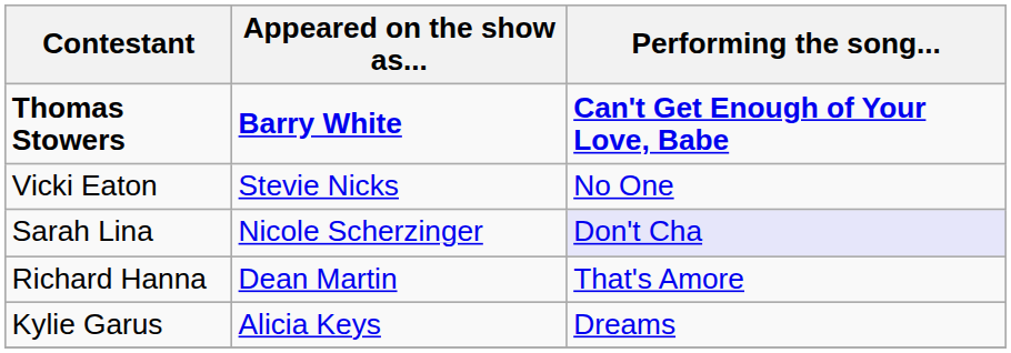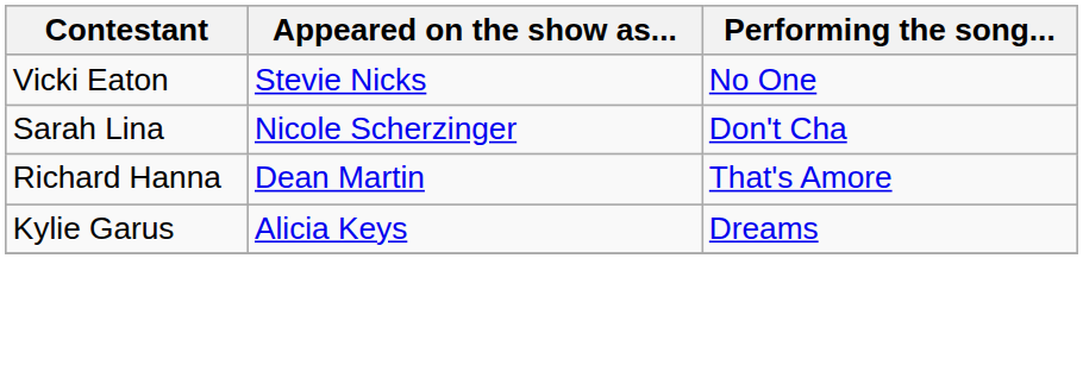 <table class="wikitable" width="550px">
 <tr>
 <th align="left">Contestant</th>
 <th align="left">Appeared on the show as...</th>
 <th align="left">Performing the song...</th>
-</tr>
-<tr>
-<td align="left"><strong>Thomas Stowers</strong></td>
-<td align="left"><strong><a href='#'>Barry White</a></strong></td>
-<td align="left"><strong><a href='#'>Can't Get Enough of Your Love, Babe</a></strong></td>
 </tr>
 <tr>
 <td align="left">Vicki Eaton</td>
 <td align="left"><a href='#'>Stevie Nicks</a></td>
 <td align="left"><a href='#'>No One</a></td>
 </tr>
 <tr>
 <td align="left">Sarah Lina</td>
 <td align="left"><a href='#'>Nicole Scherzinger</a></td>
-<td align="left" style="background: lavender;"><a href='#'>Don't Cha</a></td>
+<td align="left"><a href='#'>Don't Cha</a></td>
 </tr>
 <tr>
 <td align="left">Richard Hanna</td>
 <td align="left"><a href='#'>Dean Martin</a></td>
 <td align="left"><a href='#'>That's Amore</a></td>
 </tr>
 <tr>
 <td align="left">Kylie Garus</td>
 <td align="left"><a href='#'>Alicia Keys</a></td>
 <td align="left"><a href='#'>Dreams</a></td>
 </tr>
 <tr>
 </tr>
 </table>
